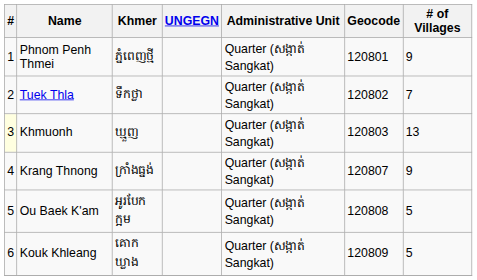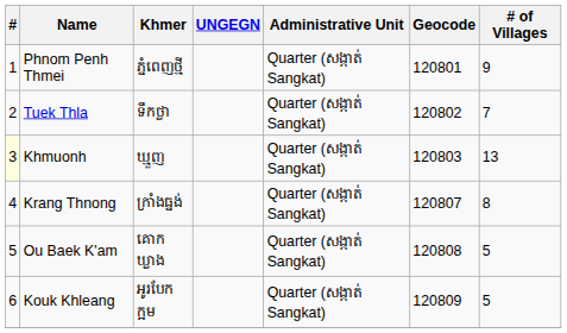 <table class="wikitable sortable">
 <tr>
 <th>#</th>
 <th>Name</th>
 <th>Khmer</th>
 <th><a href='#'>UNGEGN</a></th>
 <th>Administrative Unit</th>
 <th>Geocode</th>
 <th># of Villages</th>
 </tr>
 <tr>
 <td>1</td>
 <td>Phnom Penh Thmei</td>
 <td>ភ្នំពេញថ្មី</td>
 <td></td>
 <td>Quarter (សង្កាត់ Sangkat)</td>
 <td>120801</td>
 <td>9</td>
 </tr>
 <tr>
 <td>2</td>
 <td><a href='#'>Tuek Thla</a></td>
 <td>ទឹកថ្លា</td>
 <td></td>
 <td>Quarter (សង្កាត់ Sangkat)</td>
 <td>120802</td>
 <td>7</td>
 </tr>
 <tr>
 <td style="background: lightyellow;">3</td>
 <td>Khmuonh</td>
 <td>ឃ្មួញ</td>
 <td></td>
 <td>Quarter (សង្កាត់ Sangkat)</td>
 <td>120803</td>
 <td>13</td>
 </tr>
 <tr>
 <td>4</td>
 <td>Krang Thnong</td>
 <td>ក្រាំងធ្នង់</td>
 <td></td>
 <td>Quarter (សង្កាត់ Sangkat)</td>
 <td>120807</td>
-<td>9</td>
+<td>8</td>
 </tr>
 <tr>
 <td>5</td>
 <td>Ou Baek K'am</td>
-<td>អូរបែកក្អម</td>
+<td>គោកឃ្លាង</td>
 <td></td>
 <td>Quarter (សង្កាត់ Sangkat)</td>
 <td>120808</td>
 <td>5</td>
 </tr>
 <tr>
 <td>6</td>
 <td>Kouk Khleang</td>
-<td>គោកឃ្លាង</td>
+<td>អូរបែកក្អម</td>
 <td></td>
 <td>Quarter (សង្កាត់ Sangkat)</td>
 <td>120809</td>
 <td>5</td>
 </tr>
 <tr>
 </tr>
 </table>
